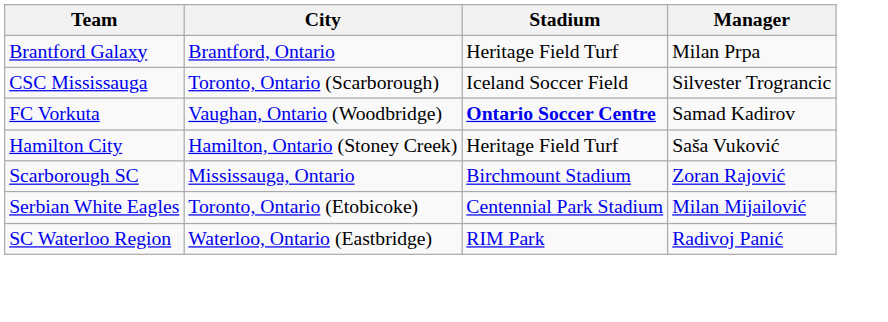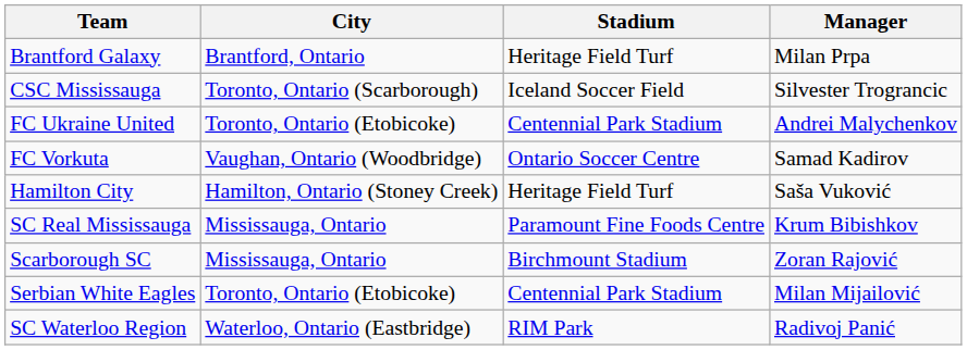 <table class="wikitable sortable">
 <tr>
 <th>Team</th>
 <th>City</th>
 <th>Stadium</th>
 <th>Manager</th>
 </tr>
 <tr>
 <td><a href='#'>Brantford Galaxy</a></td>
 <td><a href='#'>Brantford, Ontario</a></td>
 <td>Heritage Field Turf</td>
 <td>Milan Prpa</td>
 </tr>
 <tr>
 <td><a href='#'>CSC Mississauga</a></td>
 <td><a href='#'>Toronto, Ontario</a> (Scarborough)</td>
 <td>Iceland Soccer Field</td>
 <td>Silvester Trograncic</td>
 </tr>
 <tr>
+<td><a href='#'>FC Ukraine United</a></td>
+<td><a href='#'>Toronto, Ontario</a> (Etobicoke)</td>
+<td><a href='#'>Centennial Park Stadium</a></td>
+<td><a href='#'>Andrei Malychenkov</a></td>
+</tr>
+<tr>
 <td><a href='#'>FC Vorkuta</a></td>
 <td><a href='#'>Vaughan, Ontario</a> (Woodbridge)</td>
-<td><strong><a href='#'>Ontario Soccer Centre</a></strong></td>
+<td><a href='#'>Ontario Soccer Centre</a></td>
 <td>Samad Kadirov</td>
 </tr>
 <tr>
 <td><a href='#'>Hamilton City</a></td>
 <td><a href='#'>Hamilton, Ontario</a> (Stoney Creek)</td>
 <td>Heritage Field Turf</td>
 <td>Saša Vuković</td>
+</tr>
+<tr>
+<td><a href='#'>SC Real Mississauga</a></td>
+<td><a href='#'>Mississauga, Ontario</a></td>
+<td><a href='#'>Paramount Fine Foods Centre</a></td>
+<td><a href='#'>Krum Bibishkov</a></td>
 </tr>
 <tr>
 <td><a href='#'>Scarborough SC</a></td>
 <td><a href='#'>Mississauga, Ontario</a></td>
 <td><a href='#'>Birchmount Stadium</a></td>
 <td><a href='#'>Zoran Rajović</a></td>
 </tr>
 <tr>
 <td><a href='#'>Serbian White Eagles</a></td>
 <td><a href='#'>Toronto, Ontario</a> (Etobicoke)</td>
 <td><a href='#'>Centennial Park Stadium</a></td>
 <td><a href='#'>Milan Mijailović</a></td>
 </tr>
 <tr>
 <td><a href='#'>SC Waterloo Region</a></td>
 <td><a href='#'>Waterloo, Ontario</a> (Eastbridge)</td>
 <td><a href='#'>RIM Park</a></td>
 <td><a href='#'>Radivoj Panić</a></td>
 </tr>
 </table>
